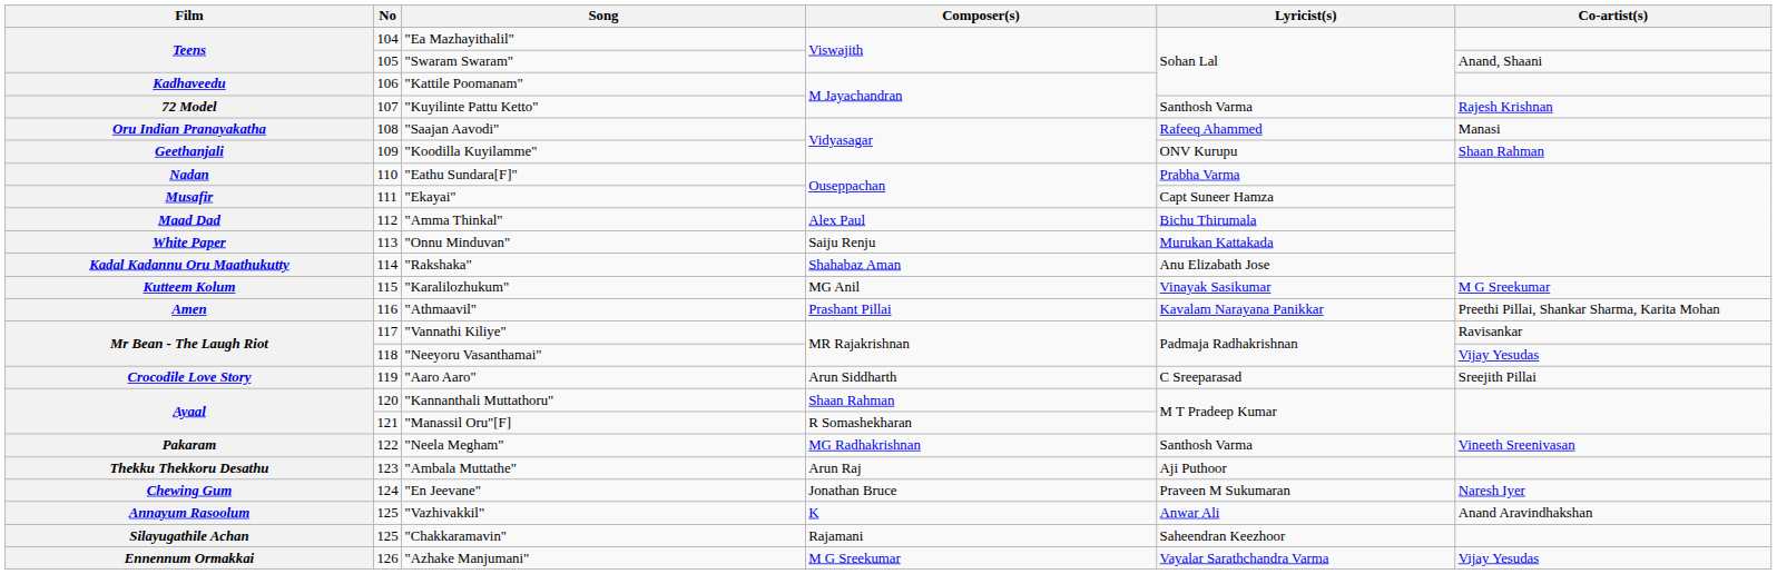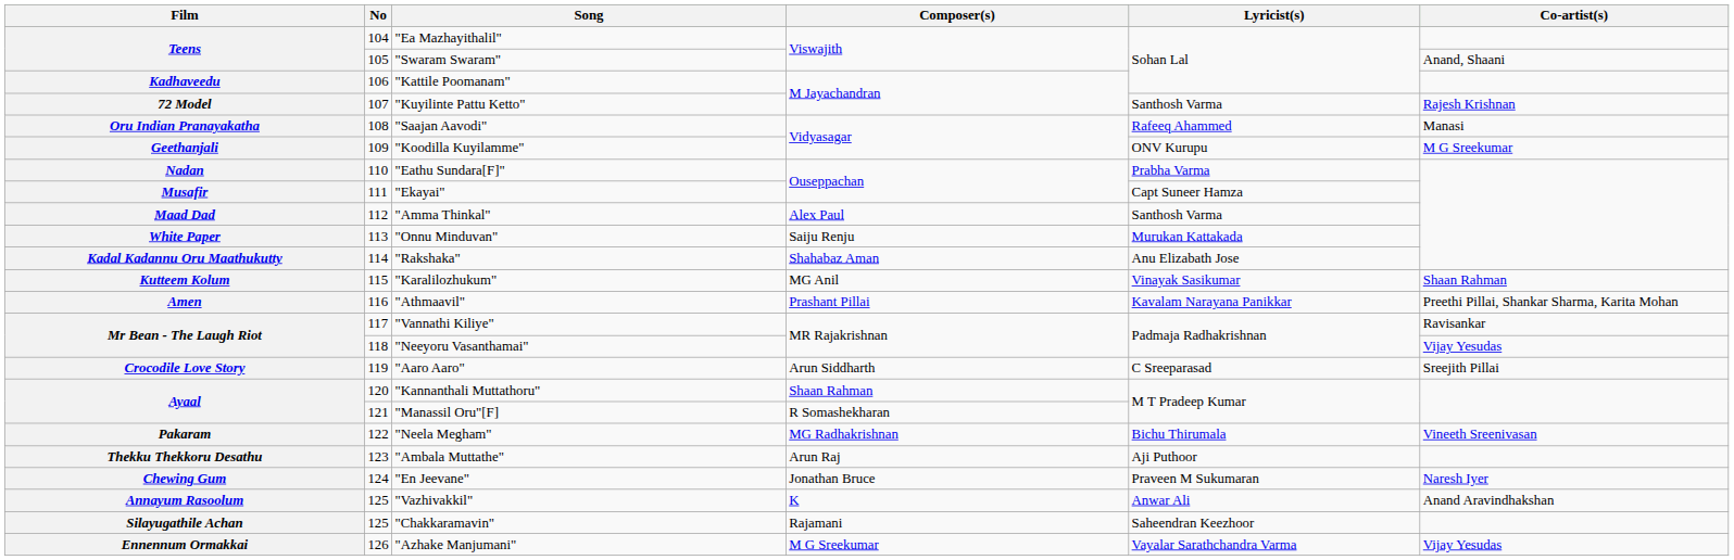 <table class="wikitable plainrowheaders" width="100%" textcolor:#000;">
 <tr style="background:#cfc; text-align:center;">
 <th scope="col" width=21%>Film</th>
 <th>No</th>
 <th scope="col" width=23%>Song</th>
 <th scope="col" width=20%>Composer(s)</th>
 <th scope="col" width=17%>Lyricist(s)</th>
 <th scope="col" width=18%>Co-artist(s)</th>
 </tr>
 <tr>
 <th scope="row" rowspan="2"><em><a href='#'>Teens</a></em></th>
 <td>104</td>
 <td>"Ea Mazhayithalil"</td>
 <td rowspan="2"><a href='#'>Viswajith</a></td>
 <td rowspan="3">Sohan Lal</td>
 <td></td>
 </tr>
 <tr>
 <td>105</td>
 <td>"Swaram Swaram"</td>
 <td>Anand, Shaani</td>
 </tr>
 <tr>
 <th scope="row"><em><a href='#'>Kadhaveedu</a></em></th>
 <td>106</td>
 <td>"Kattile Poomanam"</td>
 <td rowspan="2"><a href='#'>M Jayachandran</a></td>
 <td></td>
 </tr>
 <tr>
 <th scope="row"><em>72 Model</em></th>
 <td>107</td>
 <td>"Kuyilinte Pattu Ketto"</td>
 <td>Santhosh Varma</td>
 <td><a href='#'>Rajesh Krishnan</a></td>
 </tr>
 <tr>
 <th scope="row"><em><a href='#'>Oru Indian Pranayakatha</a></em></th>
 <td>108</td>
 <td>"Saajan Aavodi"</td>
 <td rowspan="2"><a href='#'>Vidyasagar</a></td>
 <td><a href='#'>Rafeeq Ahammed</a></td>
 <td>Manasi</td>
 </tr>
 <tr>
 <th scope="row"><em><a href='#'>Geethanjali</a></em></th>
 <td>109</td>
 <td>"Koodilla Kuyilamme"</td>
 <td>ONV Kurupu</td>
-<td><a href='#'>Shaan Rahman</a></td>
+<td><a href='#'>M G Sreekumar</a></td>
 </tr>
 <tr>
 <th scope="row"><em><a href='#'>Nadan</a></em></th>
 <td>110</td>
 <td>"Eathu Sundara[F]"</td>
 <td rowspan="2"><a href='#'>Ouseppachan</a></td>
 <td><a href='#'>Prabha Varma</a></td>
 <td rowspan="5"></td>
 </tr>
 <tr>
 <th scope="row"><em><a href='#'>Musafir</a></em></th>
 <td>111</td>
 <td>"Ekayai"</td>
 <td>Capt Suneer Hamza</td>
 </tr>
 <tr>
 <th scope="row"><em><a href='#'>Maad Dad</a></em></th>
 <td>112</td>
 <td>"Amma Thinkal"</td>
 <td><a href='#'>Alex Paul</a></td>
-<td><a href='#'>Bichu Thirumala</a></td>
+<td>Santhosh Varma</td>
 </tr>
 <tr>
 <th scope="row"><em><a href='#'>White Paper</a></em></th>
 <td>113</td>
 <td>"Onnu Minduvan"</td>
 <td>Saiju Renju</td>
 <td><a href='#'>Murukan Kattakada</a></td>
 </tr>
 <tr>
 <th scope="row"><em><a href='#'>Kadal Kadannu Oru Maathukutty</a></em></th>
 <td>114</td>
 <td>"Rakshaka"</td>
 <td><a href='#'>Shahabaz Aman</a></td>
 <td>Anu Elizabath Jose</td>
 </tr>
 <tr>
 <th scope="row"><em><a href='#'>Kutteem Kolum</a></em></th>
 <td>115</td>
 <td>"Karalilozhukum"</td>
 <td>MG Anil</td>
 <td><a href='#'>Vinayak Sasikumar</a></td>
-<td><a href='#'>M G Sreekumar</a></td>
+<td><a href='#'>Shaan Rahman</a></td>
 </tr>
 <tr>
 <th scope="row"><em><a href='#'>Amen</a></em></th>
 <td>116</td>
 <td>"Athmaavil"</td>
 <td><a href='#'>Prashant Pillai</a></td>
 <td><a href='#'>Kavalam Narayana Panikkar</a></td>
 <td>Preethi Pillai, Shankar Sharma, Karita Mohan</td>
 </tr>
 <tr>
 <th scope="row" rowspan="2"><em>Mr Bean - The Laugh Riot</em></th>
 <td>117</td>
 <td>"Vannathi Kiliye"</td>
 <td rowspan="2">MR Rajakrishnan</td>
 <td rowspan="2">Padmaja Radhakrishnan</td>
 <td>Ravisankar</td>
 </tr>
 <tr>
 <td>118</td>
 <td>"Neeyoru Vasanthamai"</td>
 <td><a href='#'>Vijay Yesudas</a></td>
 </tr>
 <tr>
 <th scope="row"><em><a href='#'>Crocodile Love Story</a></em></th>
 <td>119</td>
 <td>"Aaro Aaro"</td>
 <td>Arun Siddharth</td>
 <td>C Sreeparasad</td>
 <td>Sreejith Pillai</td>
 </tr>
 <tr>
 <th scope="row" rowspan="2"><em><a href='#'>Ayaal</a></em></th>
 <td>120</td>
 <td>"Kannanthali Muttathoru"</td>
 <td><a href='#'>Shaan Rahman</a></td>
 <td rowspan="2">M T Pradeep Kumar</td>
 <td rowspan="2"></td>
 </tr>
 <tr>
 <td>121</td>
 <td>"Manassil Oru"[F]</td>
 <td>R Somashekharan</td>
 </tr>
 <tr>
 <th scope="row"><em>Pakaram</em></th>
 <td>122</td>
 <td>"Neela Megham"</td>
 <td><a href='#'>MG Radhakrishnan</a></td>
-<td>Santhosh Varma</td>
+<td><a href='#'>Bichu Thirumala</a></td>
 <td><a href='#'>Vineeth Sreenivasan</a></td>
 </tr>
 <tr>
 <th scope="row"><em>Thekku Thekkoru Desathu</em></th>
 <td>123</td>
 <td>"Ambala Muttathe"</td>
 <td>Arun Raj</td>
 <td>Aji Puthoor</td>
 <td></td>
 </tr>
 <tr>
 <th scope="row"><em><a href='#'>Chewing Gum</a></em></th>
 <td>124</td>
 <td>"En Jeevane"</td>
 <td>Jonathan Bruce</td>
 <td>Praveen M Sukumaran</td>
 <td><a href='#'>Naresh Iyer</a></td>
 </tr>
 <tr>
 <th scope="row"><em><a href='#'>Annayum Rasoolum</a></em></th>
 <td>125</td>
 <td>"Vazhivakkil"</td>
 <td><a href='#'>K</a></td>
 <td><a href='#'>Anwar Ali</a></td>
 <td>Anand Aravindhakshan</td>
 </tr>
 <tr>
 <th scope="row"><em>Silayugathile Achan</em></th>
 <td>125</td>
 <td>"Chakkaramavin"</td>
 <td>Rajamani</td>
 <td>Saheendran Keezhoor</td>
 <td></td>
 </tr>
 <tr>
 <th scope="row"><em>Ennennum Ormakkai</em></th>
 <td>126</td>
 <td>"Azhake Manjumani"</td>
 <td><a href='#'>M G Sreekumar</a></td>
 <td><a href='#'>Vayalar Sarathchandra Varma</a></td>
 <td><a href='#'>Vijay Yesudas</a></td>
 </tr>
 </table>
